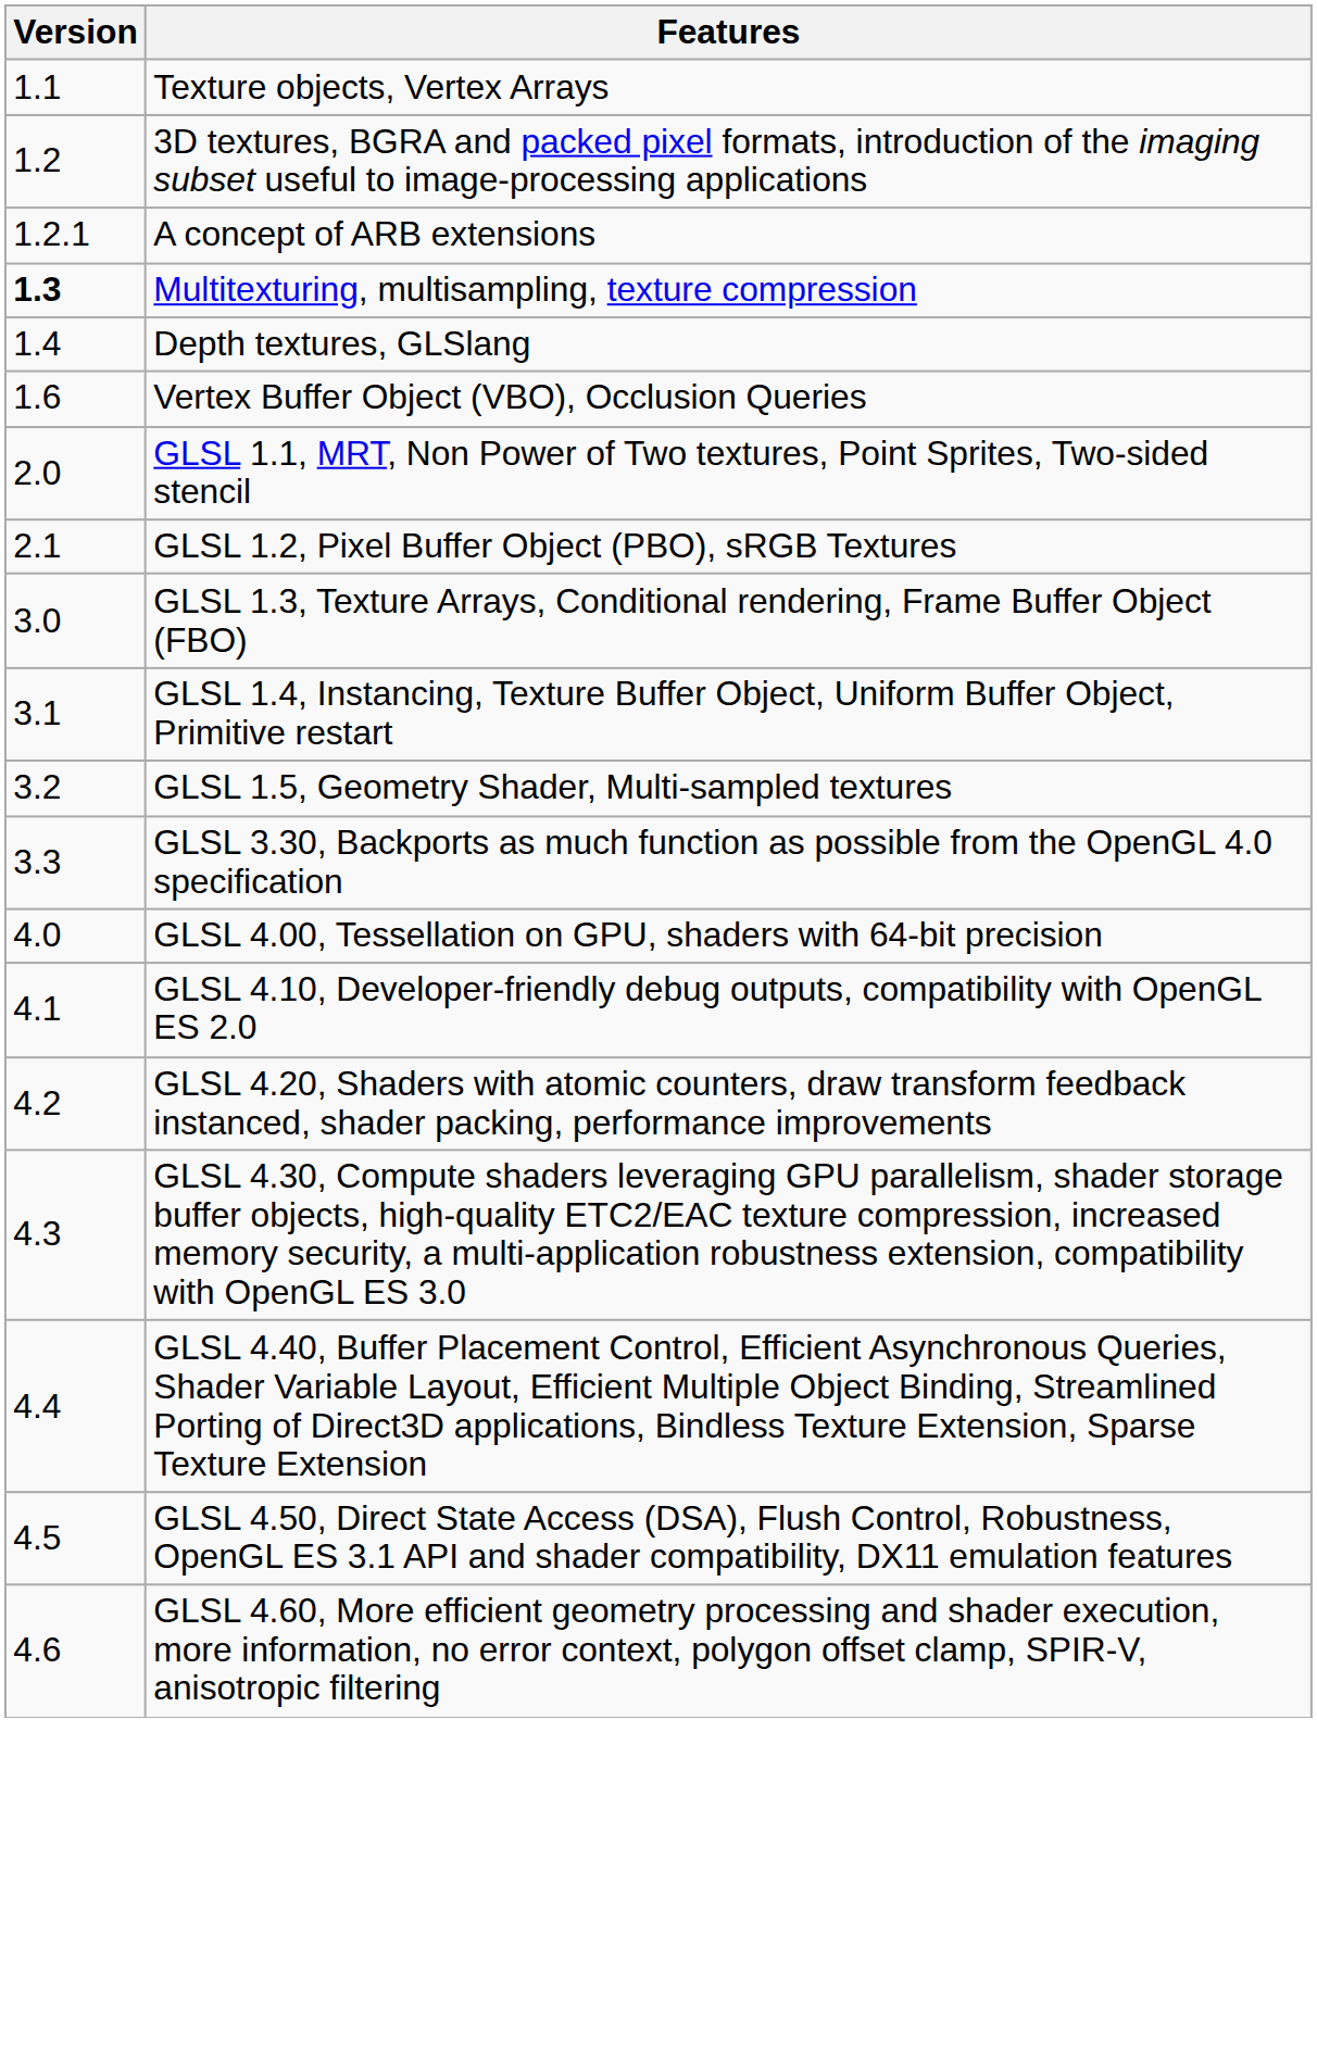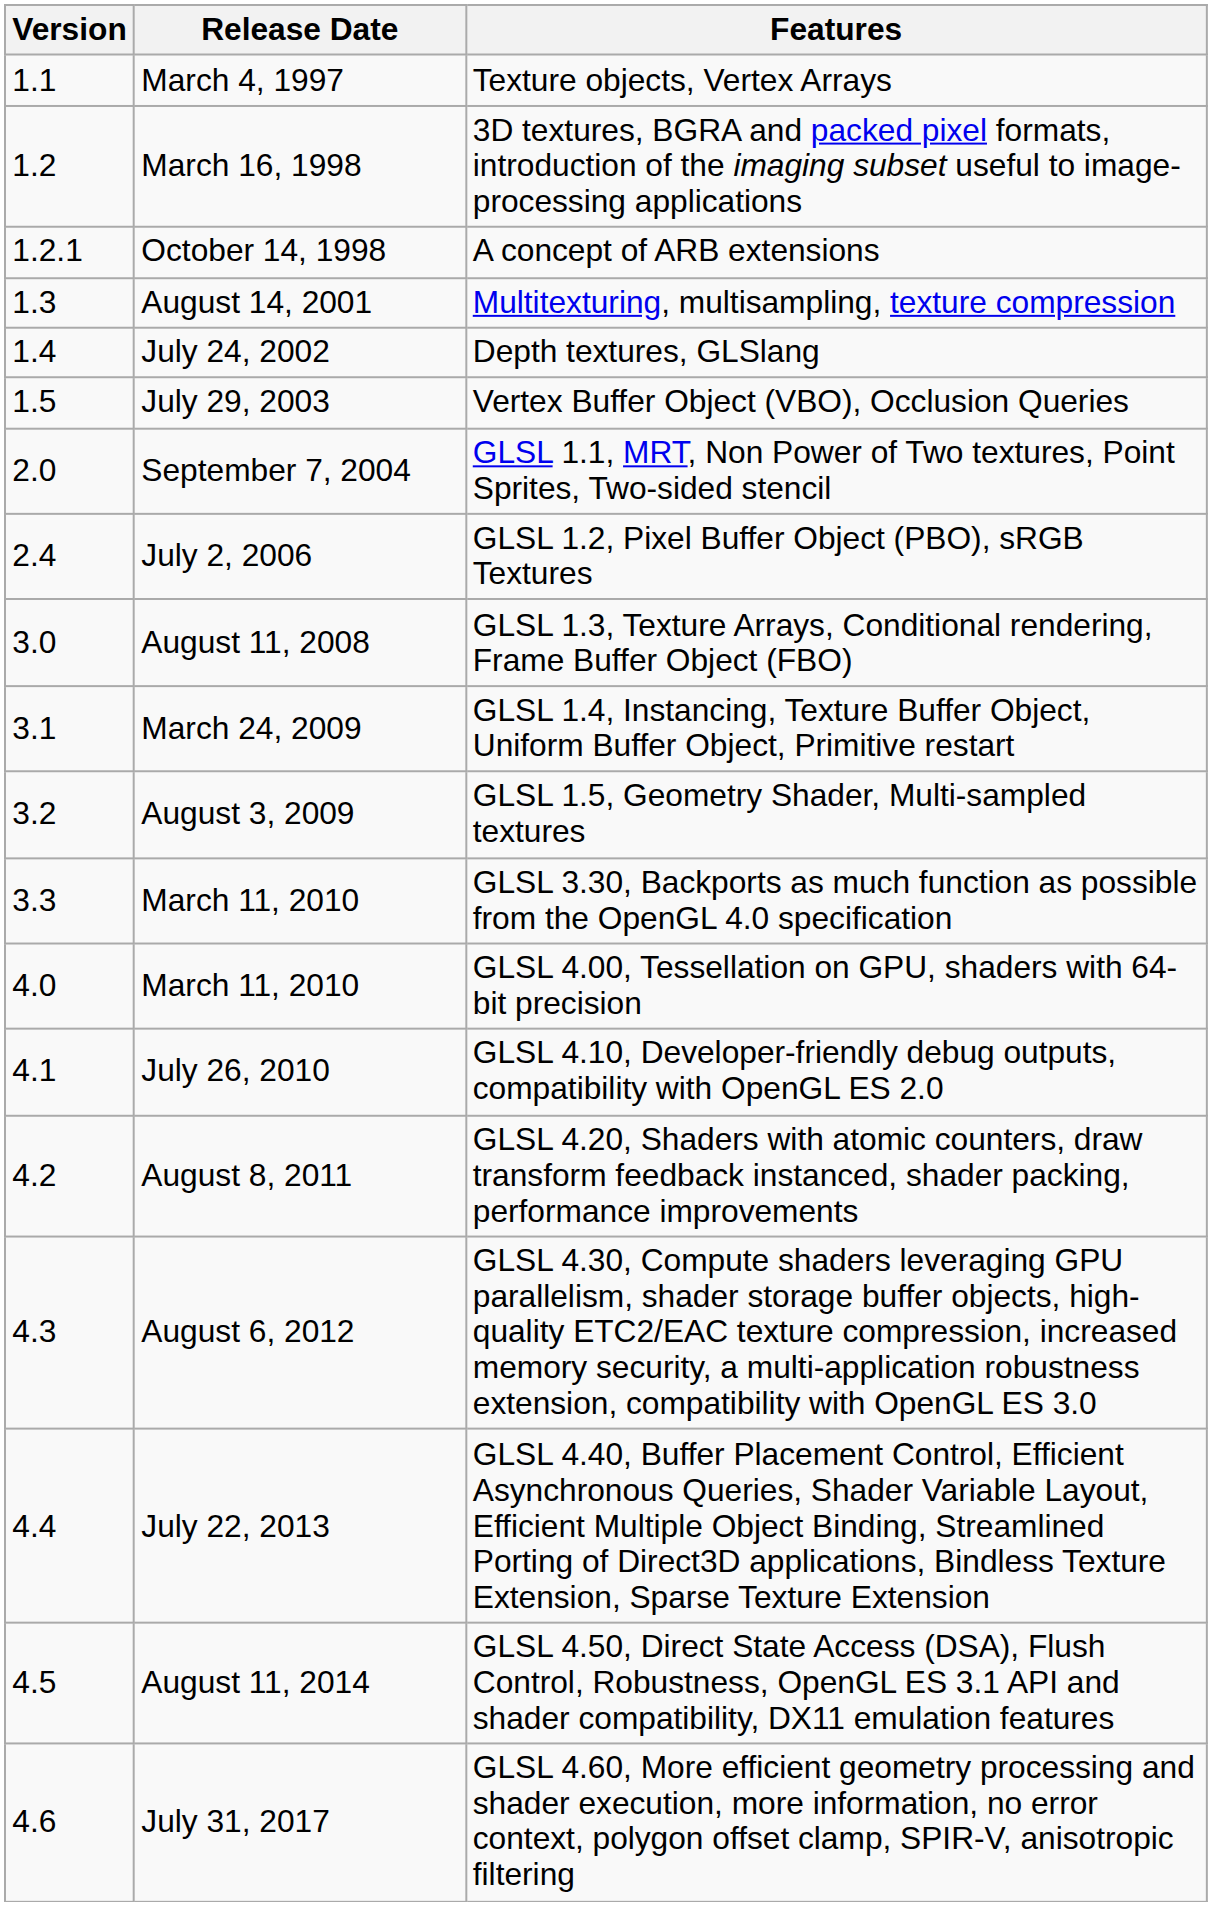 <table class="wikitable">
 <tr>
 <th>Version</th>
+<th scope="col" style="width: 10em;">Release Date</th>
 <th>Features</th>
 </tr>
 <tr>
 <td>1.1</td>
+<td>March 4, 1997</td>
 <td>Texture objects, Vertex Arrays</td>
 </tr>
 <tr>
 <td>1.2</td>
+<td>March 16, 1998</td>
 <td>3D textures, BGRA and <a href='#'>packed pixel</a> formats, introduction of the <em>imaging subset</em> useful to image-processing applications</td>
 </tr>
 <tr>
 <td>1.2.1</td>
+<td>October 14, 1998</td>
 <td>A concept of ARB extensions</td>
 </tr>
 <tr>
-<td><strong>1.3</strong></td>
+<td>1.3</td>
+<td>August 14, 2001</td>
 <td><a href='#'>Multitexturing</a>, multisampling, <a href='#'>texture compression</a></td>
 </tr>
 <tr>
 <td>1.4</td>
+<td>July 24, 2002</td>
 <td>Depth textures, GLSlang</td>
 </tr>
 <tr>
-<td>1.6</td>
+<td>1.5</td>
+<td>July 29, 2003</td>
 <td>Vertex Buffer Object (VBO), Occlusion Queries</td>
 </tr>
 <tr>
 <td>2.0</td>
+<td>September 7, 2004</td>
 <td><a href='#'>GLSL</a> 1.1, <a href='#'>MRT</a>, Non Power of Two textures, Point Sprites, Two-sided stencil</td>
 </tr>
 <tr>
-<td>2.1</td>
+<td>2.4</td>
+<td>July 2, 2006</td>
 <td>GLSL 1.2, Pixel Buffer Object (PBO), sRGB Textures</td>
 </tr>
 <tr>
 <td>3.0</td>
+<td>August 11, 2008</td>
 <td>GLSL 1.3, Texture Arrays, Conditional rendering, Frame Buffer Object (FBO)</td>
 </tr>
 <tr>
 <td>3.1</td>
+<td>March 24, 2009</td>
 <td>GLSL 1.4, Instancing, Texture Buffer Object, Uniform Buffer Object, Primitive restart</td>
 </tr>
 <tr>
 <td>3.2</td>
+<td>August 3, 2009</td>
 <td>GLSL 1.5, Geometry Shader, Multi-sampled textures</td>
 </tr>
 <tr>
 <td>3.3</td>
+<td>March 11, 2010</td>
 <td>GLSL 3.30, Backports as much function as possible from the OpenGL 4.0 specification</td>
 </tr>
 <tr>
 <td>4.0</td>
+<td>March 11, 2010</td>
 <td>GLSL 4.00, Tessellation on GPU, shaders with 64-bit precision</td>
 </tr>
 <tr>
 <td>4.1</td>
+<td>July 26, 2010</td>
 <td>GLSL 4.10, Developer-friendly debug outputs, compatibility with OpenGL ES 2.0</td>
 </tr>
 <tr>
 <td>4.2</td>
+<td>August 8, 2011</td>
 <td>GLSL 4.20, Shaders with atomic counters, draw transform feedback instanced, shader packing, performance improvements</td>
 </tr>
 <tr>
 <td>4.3</td>
+<td>August 6, 2012</td>
 <td>GLSL 4.30, Compute shaders leveraging GPU parallelism, shader storage buffer objects, high-quality ETC2/EAC texture compression, increased memory security, a multi-application robustness extension, compatibility with OpenGL ES 3.0</td>
 </tr>
 <tr>
 <td>4.4</td>
+<td>July 22, 2013</td>
 <td>GLSL 4.40, Buffer Placement Control, Efficient Asynchronous Queries, Shader Variable Layout, Efficient Multiple Object Binding, Streamlined Porting of Direct3D applications, Bindless Texture Extension, Sparse Texture Extension</td>
 </tr>
 <tr>
 <td>4.5</td>
+<td>August 11, 2014</td>
 <td>GLSL 4.50, Direct State Access (DSA), Flush Control, Robustness, OpenGL ES 3.1 API and shader compatibility, DX11 emulation features</td>
 </tr>
 <tr>
 <td>4.6</td>
+<td>July 31, 2017</td>
 <td>GLSL 4.60, More efficient geometry processing and shader execution, more information, no error context, polygon offset clamp, SPIR-V, anisotropic filtering</td>
 </tr>
 </table>
